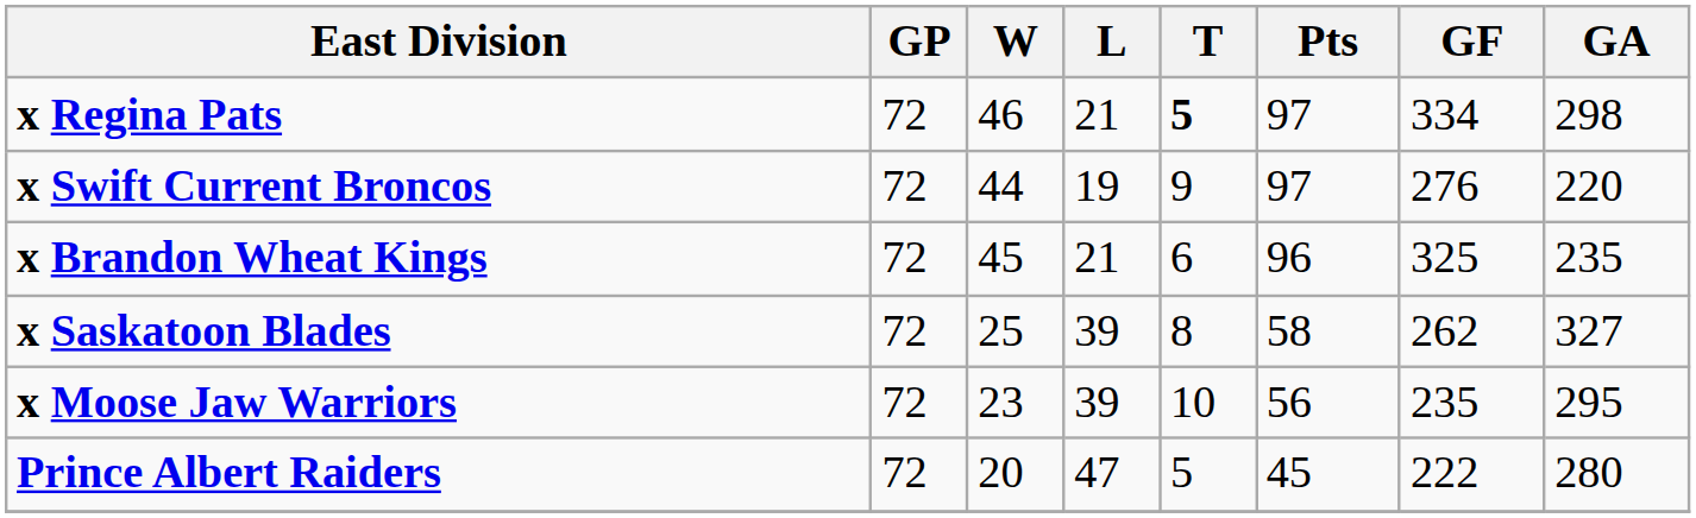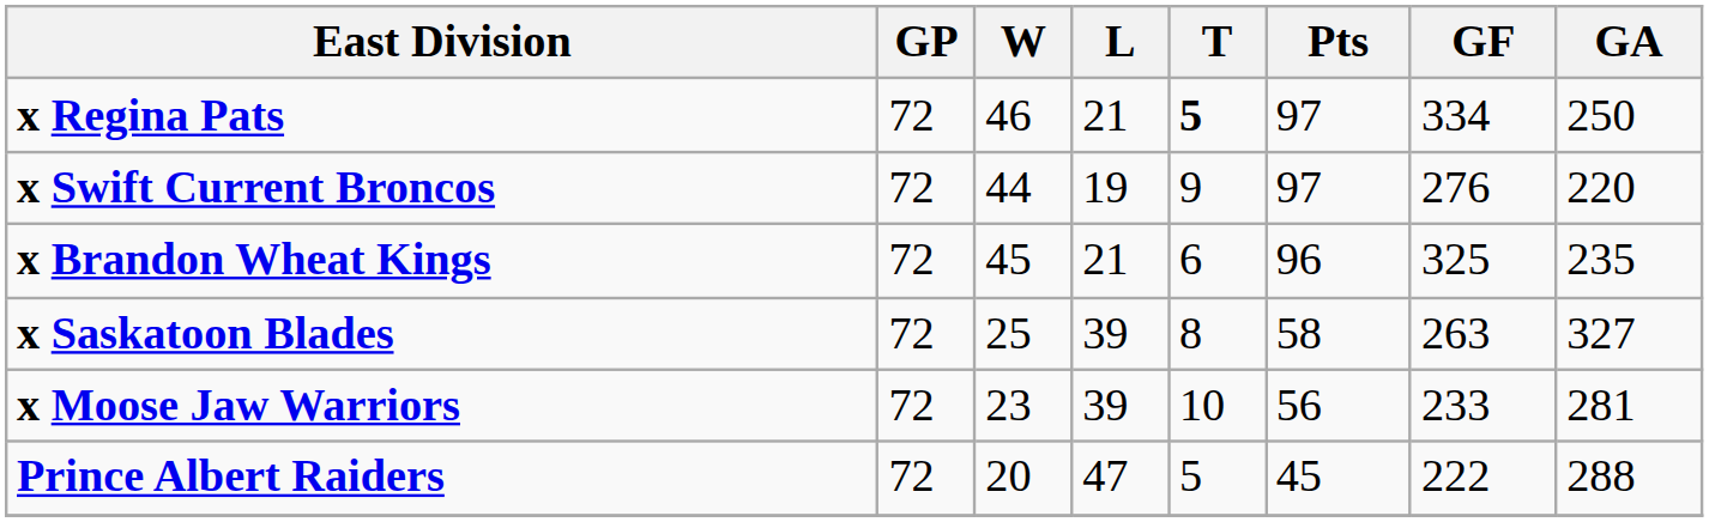 <table class="wikitable">
 <tr>
 <th width="45%">East Division</th>
 <th width="5%">GP</th>
 <th width="5%">W</th>
 <th width="5%">L</th>
 <th width="5%">T</th>
 <th width="7.5%">Pts</th>
 <th width="7.5%">GF</th>
 <th width="7.5%">GA</th>
 </tr>
 <tr>
 <td><strong>x <a href='#'>Regina Pats</a></strong></td>
 <td>72</td>
 <td>46</td>
 <td>21</td>
 <td><strong>5</strong></td>
 <td>97</td>
 <td>334</td>
-<td>298</td>
+<td>250</td>
 </tr>
 <tr>
 <td><strong>x <a href='#'>Swift Current Broncos</a></strong></td>
 <td>72</td>
 <td>44</td>
 <td>19</td>
 <td>9</td>
 <td>97</td>
 <td>276</td>
 <td>220</td>
 </tr>
 <tr>
 <td><strong>x <a href='#'>Brandon Wheat Kings</a></strong></td>
 <td>72</td>
 <td>45</td>
 <td>21</td>
 <td>6</td>
 <td>96</td>
 <td>325</td>
 <td>235</td>
 </tr>
 <tr>
 <td><strong>x <a href='#'>Saskatoon Blades</a></strong></td>
 <td>72</td>
 <td>25</td>
 <td>39</td>
 <td>8</td>
 <td>58</td>
-<td>262</td>
+<td>263</td>
 <td>327</td>
 </tr>
 <tr>
 <td><strong>x <a href='#'>Moose Jaw Warriors</a></strong></td>
 <td>72</td>
 <td>23</td>
 <td>39</td>
 <td>10</td>
 <td>56</td>
-<td>235</td>
-<td>295</td>
+<td>233</td>
+<td>281</td>
 </tr>
 <tr>
 <td><strong><a href='#'>Prince Albert Raiders</a></strong></td>
 <td>72</td>
 <td>20</td>
 <td>47</td>
 <td>5</td>
 <td>45</td>
 <td>222</td>
-<td>280</td>
+<td>288</td>
 </tr>
 <tr>
 </tr>
 </table>
